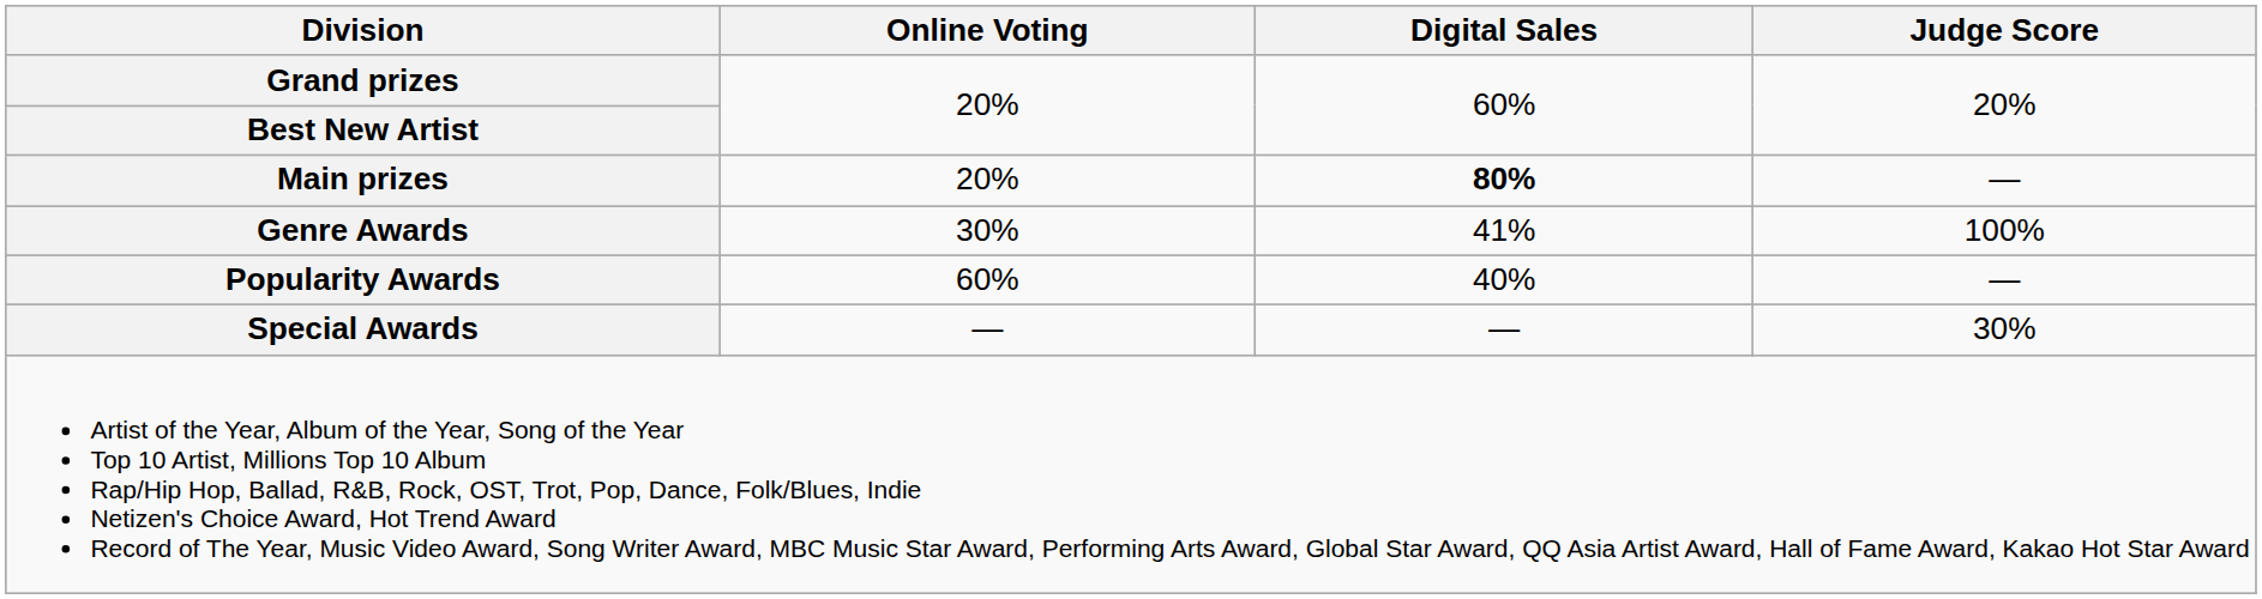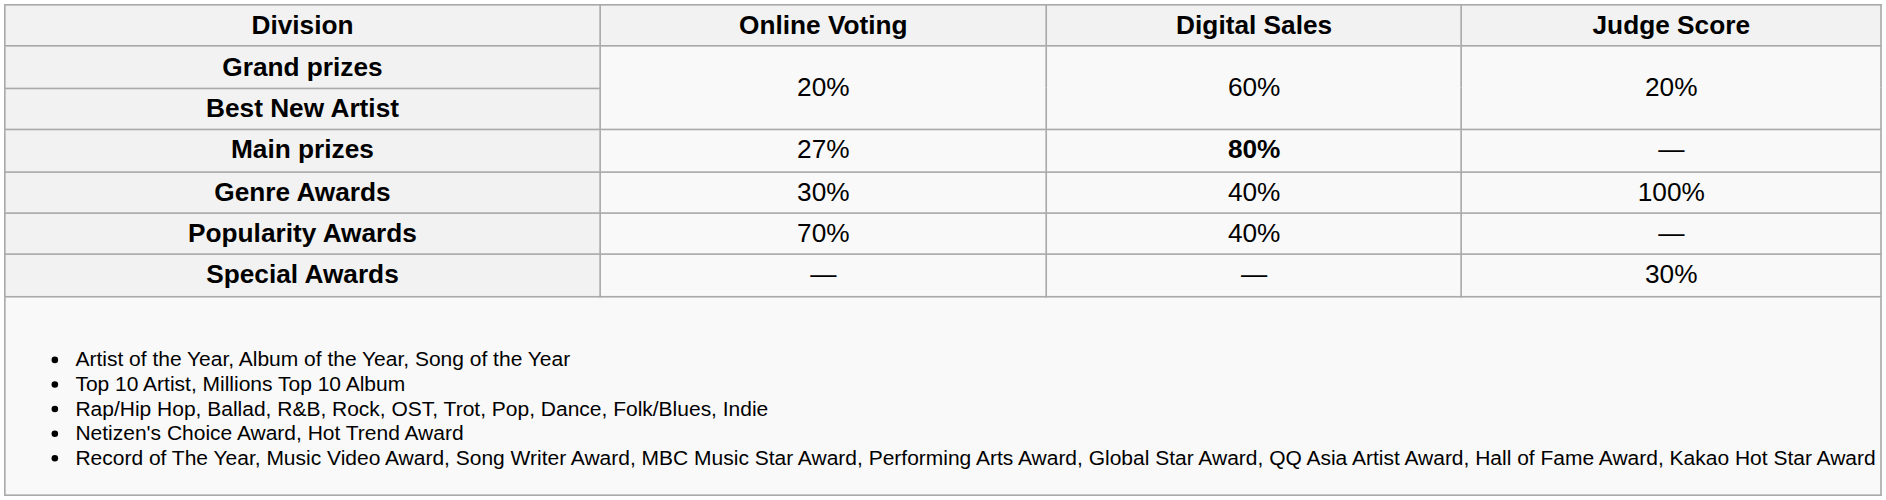 <table class="wikitable plainrowheaders" style="text-align:center">
 <tr>
 <th scope="col">Division</th>
 <th scope="col">Online Voting</th>
 <th scope="col">Digital Sales</th>
 <th scope="col">Judge Score</th>
 </tr>
 <tr>
 <th scope="row">Grand prizes</th>
 <td rowspan="2">20%</td>
 <td rowspan="2">60%</td>
 <td rowspan="2">20%</td>
 </tr>
 <tr>
 <th scope="row">Best New Artist</th>
 </tr>
 <tr>
 <th scope="row">Main prizes</th>
-<td>20%</td>
+<td>27%</td>
 <td><strong>80%</strong></td>
 <td>—</td>
 </tr>
 <tr>
 <th scope="row">Genre Awards</th>
 <td>30%</td>
-<td>41%</td>
+<td>40%</td>
 <td>100%</td>
 </tr>
 <tr>
 <th scope="row">Popularity Awards</th>
-<td>60%</td>
+<td>70%</td>
 <td>40%</td>
 <td>—</td>
 </tr>
 <tr>
 <th scope="row">Special Awards</th>
 <td>—</td>
 <td>—</td>
 <td>30%</td>
 </tr>
 <tr>
 <td colspan="4" style="text-align:left; font-size:80%"><br><ul><li> Artist of the Year, Album of the Year, Song of the Year</li><li> Top 10 Artist, Millions Top 10 Album</li><li> Rap/Hip Hop, Ballad, R&B, Rock, OST, Trot, Pop, Dance, Folk/Blues, Indie</li><li> Netizen's Choice Award, Hot Trend Award</li><li> Record of The Year, Music Video Award, Song Writer Award, MBC Music Star Award, Performing Arts Award, Global Star Award, QQ Asia Artist Award, Hall of Fame Award, Kakao Hot Star Award</li></ul></td>
 </tr>
 </table>
